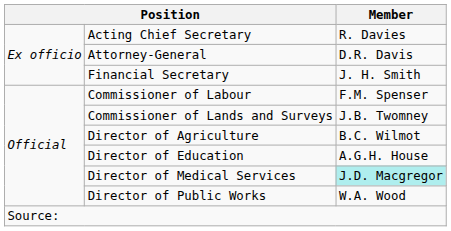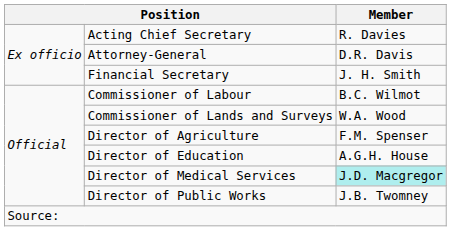 <table class=wikitable>
 <tr>
 <th colspan=2>Position</th>
 <th>Member</th>
 </tr>
 <tr>
 <td rowspan=3><em>Ex officio</em></td>
 <td>Acting Chief Secretary</td>
 <td>R. Davies</td>
 </tr>
 <tr>
 <td>Attorney-General</td>
 <td>D.R. Davis</td>
 </tr>
 <tr>
 <td>Financial Secretary</td>
 <td>J. H. Smith</td>
 </tr>
 <tr>
 <td rowspan=6><em>Official</em></td>
 <td>Commissioner of Labour</td>
-<td>F.M. Spenser</td>
+<td>B.C. Wilmot</td>
 </tr>
 <tr>
 <td>Commissioner of Lands and Surveys</td>
-<td>J.B. Twomney</td>
+<td>W.A. Wood</td>
 </tr>
 <tr>
 <td>Director of Agriculture</td>
-<td>B.C. Wilmot</td>
+<td>F.M. Spenser</td>
 </tr>
 <tr>
 <td>Director of Education</td>
 <td>A.G.H. House</td>
 </tr>
 <tr>
 <td>Director of Medical Services</td>
 <td style="background: paleturquoise;">J.D. Macgregor</td>
 </tr>
 <tr>
 <td>Director of Public Works</td>
-<td>W.A. Wood</td>
+<td>J.B. Twomney</td>
 </tr>
 <tr>
 <td colspan=3>Source: </td>
 </tr>
 </table>
